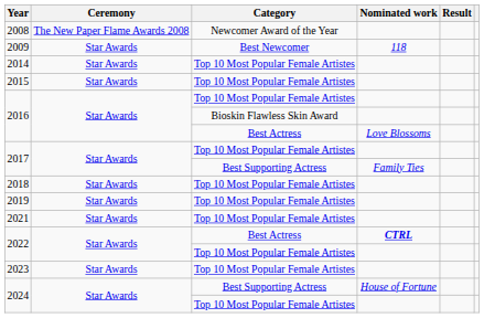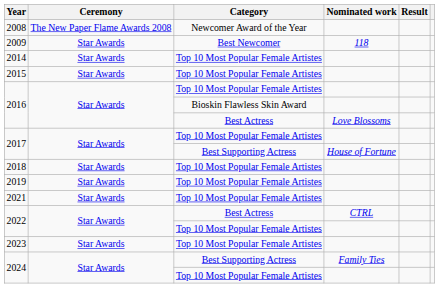 <table class="wikitable sortable" style="text-align: center">
 <tr>
 <th scope="col">Year</th>
 <th scope="col">Ceremony</th>
 <th scope="col">Category</th>
 <th scope="col">Nominated work</th>
 <th scope="col">Result</th>
 <th scope="col" class="unsortable"></th>
 </tr>
 <tr>
 <td>2008</td>
 <td><a href='#'>The New Paper Flame Awards 2008</a></td>
 <td>Newcomer Award of the Year</td>
 <td></td>
 <td></td>
 <td></td>
 </tr>
 <tr>
 <td>2009</td>
 <td><a href='#'>Star Awards</a></td>
 <td><a href='#'>Best Newcomer</a></td>
 <td><em><a href='#'>118</a></em> </td>
 <td></td>
 <td></td>
 </tr>
 <tr>
 <td>2014</td>
 <td><a href='#'>Star Awards</a></td>
 <td><a href='#'>Top 10 Most Popular Female Artistes</a></td>
 <td></td>
 <td></td>
 <td></td>
 </tr>
 <tr>
 <td>2015</td>
 <td><a href='#'>Star Awards</a></td>
 <td><a href='#'>Top 10 Most Popular Female Artistes</a></td>
 <td></td>
 <td></td>
 <td></td>
 </tr>
 <tr>
 <td rowspan="3">2016</td>
 <td rowspan="3"><a href='#'>Star Awards</a></td>
 <td><a href='#'>Top 10 Most Popular Female Artistes</a></td>
 <td></td>
 <td></td>
 <td></td>
 </tr>
 <tr>
 <td>Bioskin Flawless Skin Award</td>
 <td></td>
 <td></td>
 <td></td>
 </tr>
 <tr>
 <td><a href='#'>Best Actress</a></td>
 <td><em><a href='#'>Love Blossoms</a></em> </td>
 <td></td>
 <td></td>
 </tr>
 <tr>
 <td rowspan="2">2017</td>
 <td rowspan="2"><a href='#'>Star Awards</a></td>
 <td><a href='#'>Top 10 Most Popular Female Artistes</a></td>
 <td></td>
 <td></td>
 <td></td>
 </tr>
 <tr>
 <td><a href='#'>Best Supporting Actress</a></td>
-<td><em><a href='#'>Family Ties</a></em> </td>
+<td><em><a href='#'>House of Fortune</a></em> </td>
 <td></td>
 <td></td>
 </tr>
 <tr>
 <td>2018</td>
 <td><a href='#'>Star Awards</a></td>
 <td><a href='#'>Top 10 Most Popular Female Artistes</a></td>
 <td></td>
 <td></td>
 <td></td>
 </tr>
 <tr>
 <td>2019</td>
 <td><a href='#'>Star Awards</a></td>
 <td><a href='#'>Top 10 Most Popular Female Artistes</a></td>
 <td></td>
 <td></td>
 <td></td>
 </tr>
 <tr>
 <td>2021</td>
 <td><a href='#'>Star Awards</a></td>
 <td><a href='#'>Top 10 Most Popular Female Artistes</a></td>
 <td></td>
 <td></td>
 <td></td>
 </tr>
 <tr>
 <td rowspan="2">2022</td>
 <td rowspan="2"><a href='#'>Star Awards</a></td>
 <td><a href='#'>Best Actress</a></td>
-<td><strong><em><a href='#'>CTRL</a></em> </strong></td>
+<td><em><a href='#'>CTRL</a></em> </td>
 <td></td>
 <td></td>
 </tr>
 <tr>
 <td><a href='#'>Top 10 Most Popular Female Artistes</a></td>
 <td></td>
 <td></td>
 <td></td>
 </tr>
 <tr>
 <td>2023</td>
 <td><a href='#'>Star Awards</a></td>
 <td><a href='#'>Top 10 Most Popular Female Artistes</a></td>
 <td></td>
 <td></td>
 <td></td>
 </tr>
 <tr>
 <td rowspan="2">2024</td>
 <td rowspan="2"><a href='#'>Star Awards</a></td>
 <td><a href='#'>Best Supporting Actress</a></td>
-<td><em><a href='#'>House of Fortune</a></em> </td>
+<td><em><a href='#'>Family Ties</a></em> </td>
 <td></td>
 <td></td>
 </tr>
 <tr>
 <td><a href='#'>Top 10 Most Popular Female Artistes</a></td>
 <td></td>
 <td></td>
 <td></td>
 </tr>
 </table>
